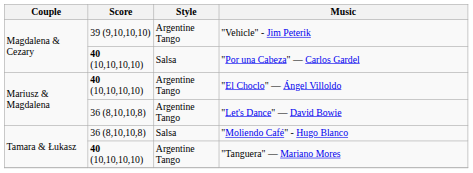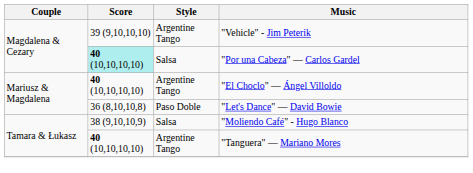 <table class="wikitable">
 <tr>
 <th width="130">Couple</th>
 <th width="100">Score</th>
 <th width="100">Style</th>
 <th width="400">Music</th>
 </tr>
 <tr>
 <td rowspan="2">Magdalena & Cezary</td>
 <td>39 (9,10,10,10)</td>
 <td>Argentine Tango</td>
 <td>"Vehicle" - <a href='#'>Jim Peterik</a></td>
 </tr>
 <tr>
-<td><strong>40</strong> (10,10,10,10)</td>
+<td style="background: paleturquoise;"><strong>40</strong> (10,10,10,10)</td>
 <td>Salsa</td>
 <td>"<a href='#'>Por una Cabeza</a>" — <a href='#'>Carlos Gardel</a></td>
 </tr>
 <tr>
 <td rowspan="2">Mariusz & Magdalena</td>
 <td><strong>40</strong> (10,10,10,10)</td>
 <td>Argentine Tango</td>
 <td>"<a href='#'>El Choclo</a>" — <a href='#'>Ángel Villoldo</a></td>
 </tr>
 <tr>
 <td>36 (8,10,10,8)</td>
-<td>Argentine Tango</td>
+<td>Paso Doble</td>
 <td>"<a href='#'>Let's Dance</a>" — <a href='#'>David Bowie</a></td>
 </tr>
 <tr>
 <td rowspan="2">Tamara & Łukasz</td>
-<td>36 (8,10,10,8)</td>
+<td>38 (9,10,10,9)</td>
 <td>Salsa</td>
 <td>"<a href='#'>Moliendo Café</a>" - <a href='#'>Hugo Blanco</a></td>
 </tr>
 <tr>
 <td><strong>40</strong> (10,10,10,10)</td>
 <td>Argentine Tango</td>
 <td>"Tanguera" — <a href='#'>Mariano Mores</a></td>
 </tr>
 <tr>
 </tr>
 </table>
